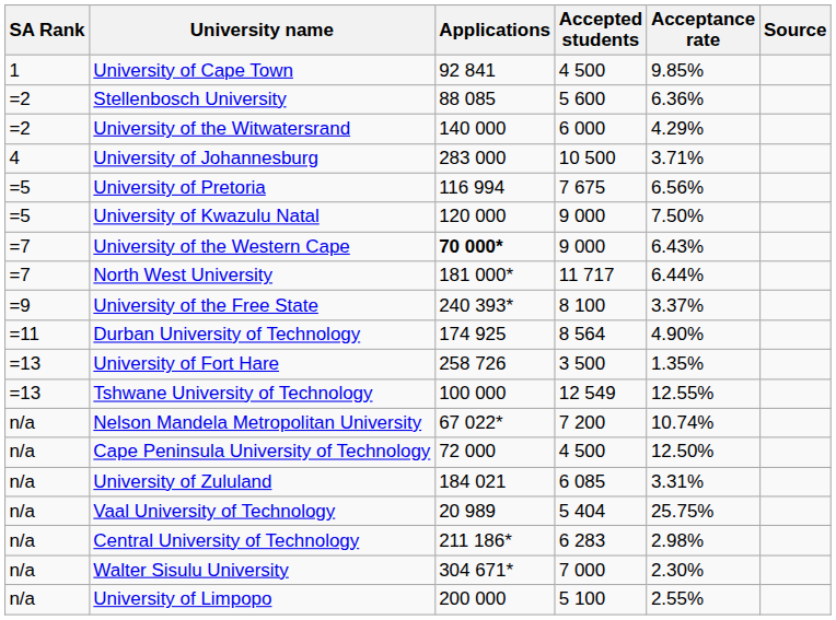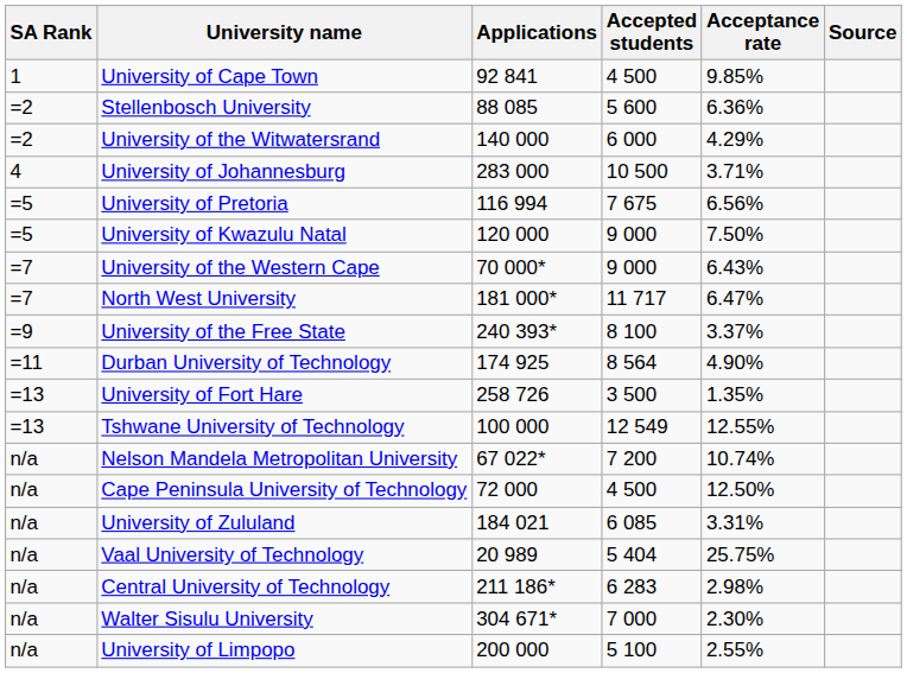 <table class="wikitable sortable col3right col4right col5right">
 <tr>
 <th>SA Rank</th>
 <th>University name</th>
 <th>Applications</th>
 <th>Accepted<br>students</th>
 <th>Acceptance<br>rate</th>
 <th>Source</th>
 </tr>
 <tr>
 <td>1</td>
 <td><a href='#'>University of Cape Town</a></td>
 <td>92 841</td>
 <td>4 500</td>
 <td>9.85%</td>
 <td></td>
 </tr>
 <tr>
 <td>=2</td>
 <td><a href='#'>Stellenbosch University</a></td>
 <td>88 085</td>
 <td>5 600</td>
 <td>6.36%</td>
 <td></td>
 </tr>
 <tr>
 <td>=2</td>
 <td><a href='#'>University of the Witwatersrand</a></td>
 <td>140 000</td>
 <td>6 000</td>
 <td>4.29%</td>
 <td></td>
 </tr>
 <tr>
 <td>4</td>
 <td><a href='#'>University of Johannesburg</a></td>
 <td>283 000</td>
 <td>10 500</td>
 <td>3.71%</td>
 <td></td>
 </tr>
 <tr>
 <td>=5</td>
 <td><a href='#'>University of Pretoria</a></td>
 <td>116 994</td>
 <td>7 675</td>
 <td>6.56%</td>
 <td></td>
 </tr>
 <tr>
 <td>=5</td>
 <td><a href='#'>University of Kwazulu Natal</a></td>
 <td>120 000</td>
 <td>9 000</td>
 <td>7.50%</td>
 <td></td>
 </tr>
 <tr>
 <td>=7</td>
 <td><a href='#'>University of the Western Cape</a></td>
-<td><strong>70 000*</strong></td>
+<td>70 000*</td>
 <td>9 000</td>
 <td>6.43%</td>
 <td></td>
 </tr>
 <tr>
 <td>=7</td>
 <td><a href='#'>North West University</a></td>
 <td>181 000*</td>
 <td>11 717</td>
-<td>6.44%</td>
+<td>6.47%</td>
 <td></td>
 </tr>
 <tr>
 <td>=9</td>
 <td><a href='#'>University of the Free State</a></td>
 <td>240 393*</td>
 <td>8 100</td>
 <td>3.37%</td>
 <td></td>
 </tr>
 <tr>
 <td>=11</td>
 <td><a href='#'>Durban University of Technology</a></td>
 <td>174 925</td>
 <td>8 564</td>
 <td>4.90%</td>
 <td></td>
 </tr>
 <tr>
 <td>=13</td>
 <td><a href='#'>University of Fort Hare</a></td>
 <td>258 726</td>
 <td>3 500</td>
 <td>1.35%</td>
 <td></td>
 </tr>
 <tr>
 <td>=13</td>
 <td><a href='#'>Tshwane University of Technology</a></td>
 <td>100 000</td>
 <td>12 549</td>
 <td>12.55%</td>
 <td></td>
 </tr>
 <tr>
 <td>n/a</td>
 <td><a href='#'>Nelson Mandela Metropolitan University</a></td>
 <td>67 022*</td>
 <td>7 200</td>
 <td>10.74%</td>
 <td></td>
 </tr>
 <tr>
 <td>n/a</td>
 <td><a href='#'>Cape Peninsula University of Technology</a></td>
 <td>72 000</td>
 <td>4 500</td>
 <td>12.50%</td>
 <td></td>
 </tr>
 <tr>
 <td>n/a</td>
 <td><a href='#'>University of Zululand</a></td>
 <td>184 021</td>
 <td>6 085</td>
 <td>3.31%</td>
 <td></td>
 </tr>
 <tr>
 <td>n/a</td>
 <td><a href='#'>Vaal University of Technology</a></td>
 <td>20 989</td>
 <td>5 404</td>
 <td>25.75%</td>
 <td></td>
 </tr>
 <tr>
 <td>n/a</td>
 <td><a href='#'>Central University of Technology</a></td>
 <td>211 186*</td>
 <td>6 283</td>
 <td>2.98%</td>
 <td></td>
 </tr>
 <tr>
 <td>n/a</td>
 <td><a href='#'>Walter Sisulu University</a></td>
 <td>304 671*</td>
 <td>7 000</td>
 <td>2.30%</td>
 <td></td>
 </tr>
 <tr>
 <td>n/a</td>
 <td><a href='#'>University of Limpopo</a></td>
 <td>200 000</td>
 <td>5 100</td>
 <td>2.55%</td>
 <td></td>
 </tr>
 </table>
